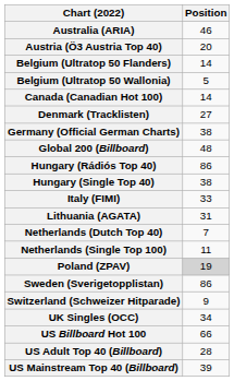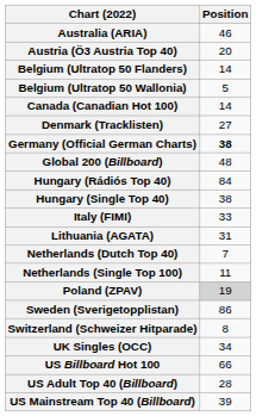 <table class="wikitable sortable plainrowheaders" style="text-align:center">
 <tr>
 <th scope="col">Chart (2022)</th>
 <th scope="col">Position</th>
 </tr>
 <tr>
 <th scope="row">Australia (ARIA)</th>
 <td>46</td>
 </tr>
 <tr>
 <th scope="row">Austria (Ö3 Austria Top 40)</th>
 <td>20</td>
 </tr>
 <tr>
 <th scope="row">Belgium (Ultratop 50 Flanders)</th>
 <td>14</td>
 </tr>
 <tr>
 <th scope="row">Belgium (Ultratop 50 Wallonia)</th>
 <td>5</td>
 </tr>
 <tr>
 <th scope="row">Canada (Canadian Hot 100)</th>
 <td>14</td>
 </tr>
 <tr>
 <th scope="row">Denmark (Tracklisten)</th>
 <td>27</td>
 </tr>
 <tr>
 <th scope="row">Germany (Official German Charts)</th>
-<td>38</td>
+<td><strong>38</strong></td>
 </tr>
 <tr>
 <th scope="row">Global 200 (<em>Billboard</em>)</th>
 <td>48</td>
 </tr>
 <tr>
 <th scope="row">Hungary (Rádiós Top 40)</th>
-<td>86</td>
+<td>84</td>
 </tr>
 <tr>
 <th scope="row">Hungary (Single Top 40)</th>
 <td>38</td>
 </tr>
 <tr>
 <th scope="row">Italy (FIMI)</th>
 <td>33</td>
 </tr>
 <tr>
 <th scope="row">Lithuania (AGATA)</th>
 <td>31</td>
 </tr>
 <tr>
 <th scope="row">Netherlands (Dutch Top 40)</th>
 <td>7</td>
 </tr>
 <tr>
 <th scope="row">Netherlands (Single Top 100)</th>
 <td>11</td>
 </tr>
 <tr>
 <th scope="row">Poland (ZPAV)</th>
 <td style="background: lightgrey;">19</td>
 </tr>
 <tr>
 <th scope="row">Sweden (Sverigetopplistan)</th>
 <td>86</td>
 </tr>
 <tr>
 <th scope="row">Switzerland (Schweizer Hitparade)</th>
-<td>9</td>
+<td>8</td>
 </tr>
 <tr>
 <th scope="row">UK Singles (OCC)</th>
 <td>34</td>
 </tr>
 <tr>
 <th scope="row">US <em>Billboard</em> Hot 100</th>
 <td>66</td>
 </tr>
 <tr>
 <th scope="row">US Adult Top 40 (<em>Billboard</em>)</th>
 <td>28</td>
 </tr>
 <tr>
 <th scope="row">US Mainstream Top 40 (<em>Billboard</em>)</th>
 <td>39</td>
 </tr>
 </table>
